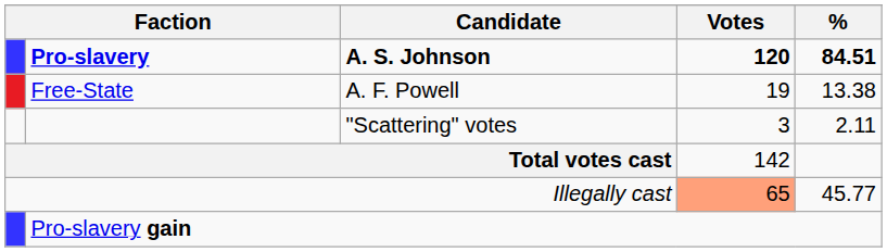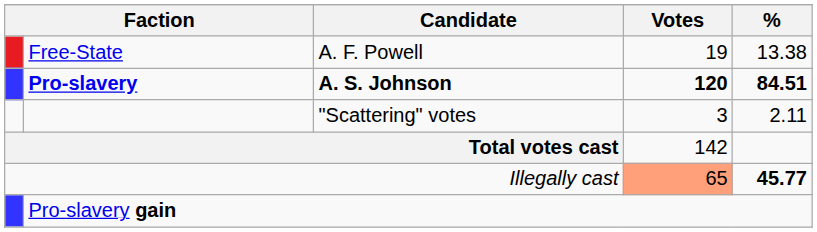 <table class="wikitable plainrowheaders" style="text-align:center;">
 <tr>
 </tr>
 <tr>
 <th scope="col" colspan="2" style="width: 15em">Faction</th>
 <th scope="col" style="width: 15em">Candidate</th>
 <th scope="col" style="width: 5em">Votes</th>
 <th scope="col" style="width: 3.5em">%</th>
 </tr>
 <tr>
+<td style="width: 0.5em; background-color:#E81B23"></td>
+<td style="text-align: left"><a href='#'>Free-State</a></td>
+<td style="text-align: left">A. F. Powell</td>
+<td style="text-align: right; margin-right: 0.5em">19</td>
+<td style="text-align: right; margin-right: 0.5em">13.38</td>
+</tr>
+<tr>
 <td style="width: 0.5em; background-color:#3333FF"></td>
 <td style="text-align: left"><strong><a href='#'>Pro-slavery</a></strong></td>
 <td style="text-align: left"><strong>A. S. Johnson</strong></td>
 <td style="text-align: right; margin-right: 0.5em"><strong>120</strong></td>
 <td style="text-align: right; margin-right: 0.5em"><strong>84.51</strong></td>
-</tr>
-<tr>
-<td style="width: 0.5em; background-color:#E81B23"></td>
-<td style="text-align: left"><a href='#'>Free-State</a></td>
-<td style="text-align: left">A. F. Powell</td>
-<td style="text-align: right; margin-right: 0.5em">19</td>
-<td style="text-align: right; margin-right: 0.5em">13.38</td>
 </tr>
 <tr>
 <td style="width: 0.5em"></td>
 <td style="text-align: left"></td>
 <td style="text-align: left">"Scattering" votes</td>
 <td style="text-align: right; margin-right: 0.5em">3</td>
 <td style="text-align: right; margin-right: 0.5em">2.11</td>
 </tr>
 <tr>
 <th colspan="3" style="text-align:right;">Total votes cast</th>
 <td style="text-align:right;">142</td>
 <td style="text-align:right;"></td>
 </tr>
 <tr>
 <td colspan="3" style="text-align:right;"><em>Illegally cast</em></td>
 <td style="background: lightsalmon; text-align:right;">65</td>
-<td style="text-align:right;">45.77</td>
+<td style="text-align:right;"><strong>45.77</strong></td>
 </tr>
 <tr>
 <td style="width: 0.5em; background-color:#3333FF"></td>
 <td colspan="4" style="text-align:left;"><a href='#'>Pro-slavery</a> <strong>gain</strong></td>
 </tr>
 </table>
